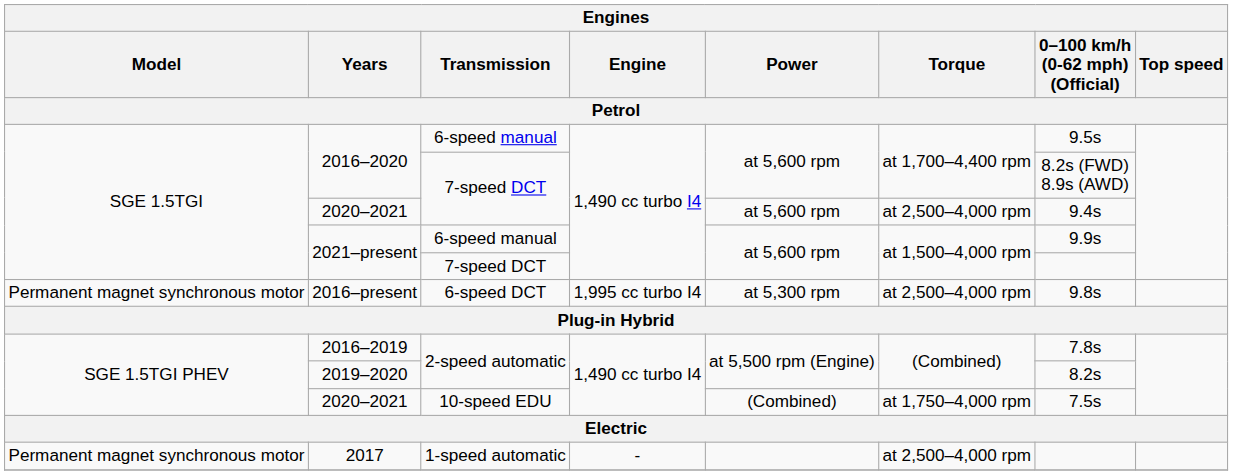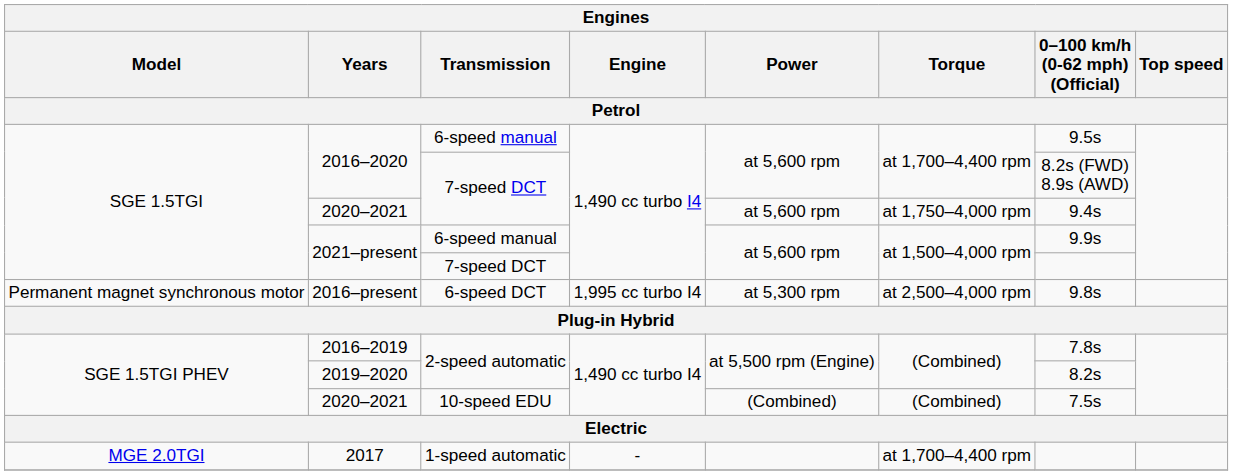 <table class="wikitable" style="text-align:center; font-size:100%;">
 <tr>
 <th colspan=8>Engines</th>
 </tr>
 <tr style="background:#dcdcdc; text-align:center; vertical-align:middle;">
 <th>Model</th>
 <th>Years</th>
 <th>Transmission</th>
 <th>Engine</th>
 <th>Power</th>
 <th>Torque</th>
 <th>0–100 km/h<br>(0-62 mph)<br>(Official)</th>
 <th>Top speed</th>
 </tr>
 <tr>
 <th colspan=8>Petrol</th>
 </tr>
 <tr>
 <td rowspan="5">SGE 1.5TGI</td>
 <td rowspan="2">2016–2020</td>
 <td>6-speed <a href='#'>manual</a></td>
 <td rowspan="5">1,490 cc turbo <a href='#'>I4</a></td>
 <td rowspan="2"> at 5,600 rpm</td>
 <td rowspan="2"> at 1,700–4,400 rpm</td>
 <td>9.5s</td>
 <td rowspan="5"></td>
 </tr>
 <tr>
 <td rowspan="2">7-speed <a href='#'>DCT</a></td>
 <td>8.2s (FWD)<br>8.9s (AWD)</td>
 </tr>
 <tr>
 <td>2020–2021</td>
 <td> at 5,600 rpm</td>
-<td> at 2,500–4,000 rpm</td>
+<td> at 1,750–4,000 rpm</td>
 <td>9.4s</td>
 </tr>
 <tr>
 <td rowspan="2">2021–present</td>
 <td>6-speed manual</td>
 <td rowspan="2"> at 5,600 rpm</td>
 <td rowspan="2"> at 1,500–4,000 rpm</td>
 <td>9.9s</td>
 </tr>
 <tr>
 <td>7-speed DCT</td>
 <td></td>
 </tr>
 <tr>
 <td>Permanent magnet synchronous motor</td>
 <td>2016–present</td>
 <td>6-speed DCT</td>
 <td>1,995 cc turbo I4</td>
 <td> at 5,300 rpm</td>
 <td> at 2,500–4,000 rpm</td>
 <td>9.8s</td>
 <td></td>
 </tr>
 <tr>
 <th colspan=8>Plug-in Hybrid</th>
 </tr>
 <tr>
 <td rowspan="3">SGE 1.5TGI PHEV</td>
 <td>2016–2019</td>
 <td rowspan="2">2-speed automatic</td>
 <td rowspan="3">1,490 cc turbo I4</td>
 <td rowspan="2"> at 5,500 rpm (Engine)</td>
 <td rowspan="2"> (Combined)</td>
 <td>7.8s</td>
 <td rowspan="3"></td>
 </tr>
 <tr>
 <td>2019–2020</td>
 <td>8.2s</td>
 </tr>
 <tr>
 <td>2020–2021</td>
 <td>10-speed EDU</td>
 <td> (Combined)</td>
-<td> at 1,750–4,000 rpm</td>
+<td> (Combined)</td>
 <td>7.5s</td>
 </tr>
 <tr>
 <th colspan=8>Electric</th>
 </tr>
 <tr>
-<td>Permanent magnet synchronous motor</td>
+<td><a href='#'>MGE 2.0TGI</a></td>
 <td>2017</td>
 <td>1-speed automatic</td>
 <td>-</td>
 <td></td>
-<td> at 2,500–4,000 rpm</td>
+<td> at 1,700–4,400 rpm</td>
 <td></td>
 <td></td>
 </tr>
 <tr>
 </tr>
 </table>
